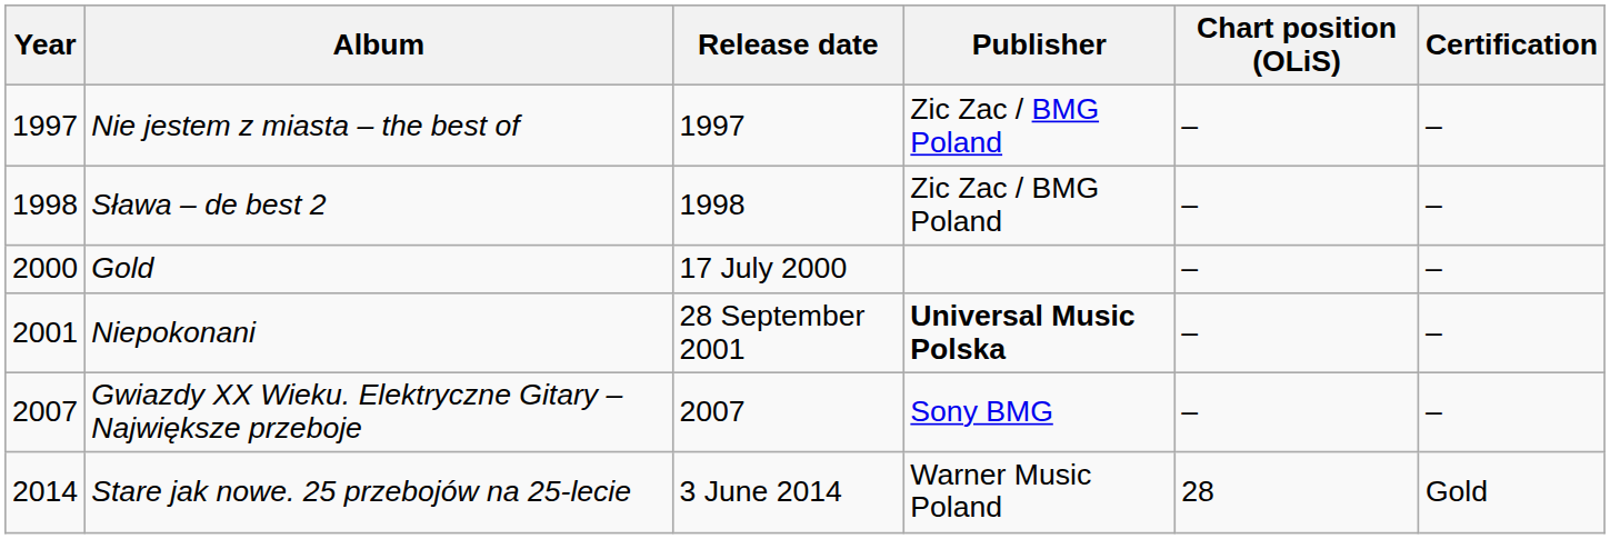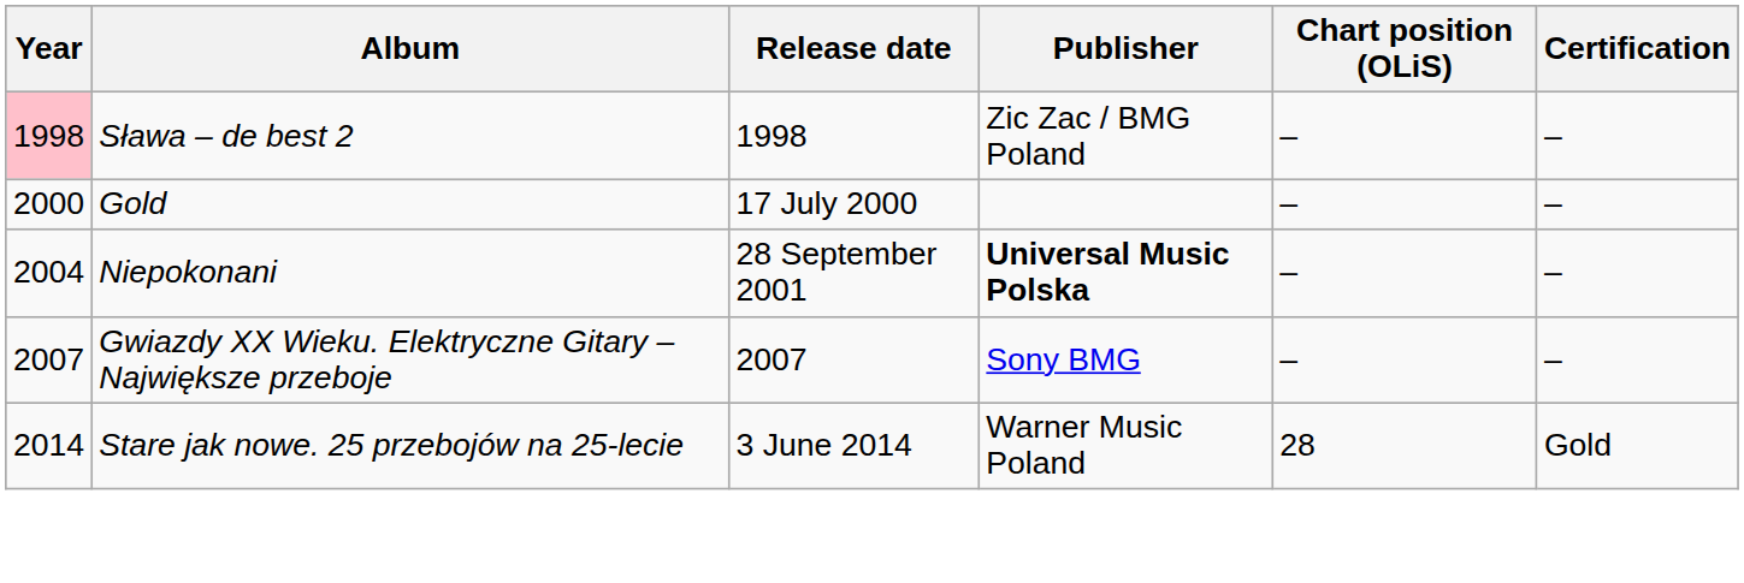 <table class="wikitable">
 <tr>
 <th>Year</th>
 <th>Album</th>
 <th>Release date</th>
 <th>Publisher</th>
 <th>Chart position (OLiS)</th>
 <th>Certification</th>
 </tr>
 <tr>
-<td>1997</td>
-<td><em>Nie jestem z miasta – the best of</em></td>
-<td>1997</td>
-<td>Zic Zac / <a href='#'>BMG Poland</a></td>
-<td>–</td>
-<td>–</td>
-</tr>
-<tr>
-<td>1998</td>
+<td style="background: pink;">1998</td>
 <td><em>Sława – de best 2</em></td>
 <td>1998</td>
 <td>Zic Zac / BMG Poland</td>
 <td>–</td>
 <td>–</td>
 </tr>
 <tr>
 <td>2000</td>
 <td><em>Gold</em></td>
 <td>17 July 2000</td>
 <td></td>
 <td>–</td>
 <td>–</td>
 </tr>
 <tr>
-<td>2001</td>
+<td>2004</td>
 <td><em>Niepokonani</em></td>
 <td>28 September 2001</td>
 <td><strong>Universal Music Polska</strong></td>
 <td>–</td>
 <td>–</td>
 </tr>
 <tr>
 <td>2007</td>
 <td><em>Gwiazdy XX Wieku. Elektryczne Gitary – Największe przeboje</em></td>
 <td>2007</td>
 <td><a href='#'>Sony BMG</a></td>
 <td>–</td>
 <td>–</td>
 </tr>
 <tr>
 <td>2014</td>
 <td><em>Stare jak nowe. 25 przebojów na 25-lecie</em></td>
 <td>3 June 2014</td>
 <td>Warner Music Poland</td>
 <td>28</td>
 <td>Gold</td>
 </tr>
 </table>
